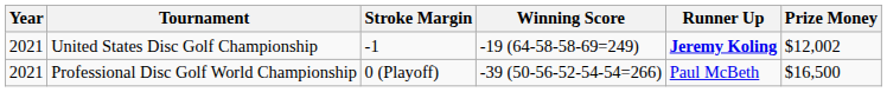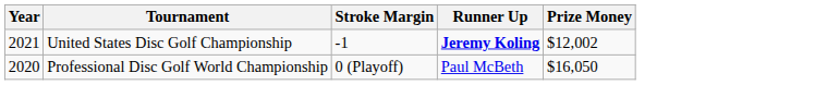 <table class="wikitable">
 <tr>
 <th>Year</th>
 <th>Tournament</th>
 <th>Stroke Margin</th>
-<th>Winning Score</th>
 <th>Runner Up</th>
 <th>Prize Money</th>
 </tr>
 <tr>
 <td>2021</td>
 <td>United States Disc Golf Championship</td>
 <td>-1</td>
-<td>-19 (64-58-58-69=249)</td>
 <td><strong><a href='#'>Jeremy Koling</a></strong></td>
 <td>$12,002</td>
 </tr>
 <tr>
-<td>2021</td>
+<td>2020</td>
 <td>Professional Disc Golf World Championship</td>
 <td>0 (Playoff)</td>
-<td>-39 (50-56-52-54-54=266)</td>
 <td><a href='#'>Paul McBeth</a></td>
-<td>$16,500</td>
+<td>$16,050</td>
 </tr>
 </table>
